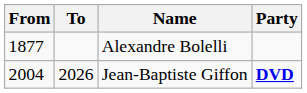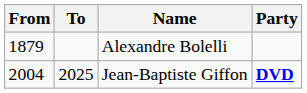 <table class="wikitable">
 <tr>
 <th>From</th>
 <th>To</th>
 <th>Name</th>
 <th>Party</th>
 </tr>
 <tr>
-<td>1877</td>
+<td>1879</td>
 <td></td>
 <td>Alexandre Bolelli</td>
 <td></td>
 </tr>
 <tr>
 <td>2004</td>
-<td>2026</td>
+<td>2025</td>
 <td>Jean-Baptiste Giffon</td>
 <td><strong><a href='#'>DVD</a></strong></td>
 </tr>
 </table>
